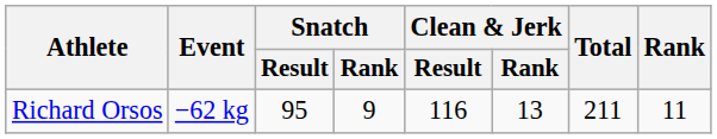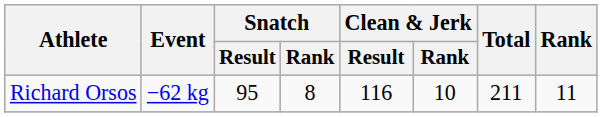 <table class="wikitable" style="font-size:90%">
 <tr>
 <th rowspan="2">Athlete</th>
 <th rowspan="2">Event</th>
 <th colspan="2">Snatch</th>
 <th colspan="2">Clean & Jerk</th>
 <th rowspan="2">Total</th>
 <th rowspan="2">Rank</th>
 </tr>
 <tr style="font-size:95%">
 <th>Result</th>
 <th>Rank</th>
 <th>Result</th>
 <th>Rank</th>
 </tr>
 <tr align=center>
 <td align=left><a href='#'>Richard Orsos</a></td>
 <td align=left><a href='#'>−62 kg</a></td>
 <td>95</td>
-<td>9</td>
+<td>8</td>
 <td>116</td>
-<td>13</td>
+<td>10</td>
 <td>211</td>
 <td>11</td>
 </tr>
 </table>
